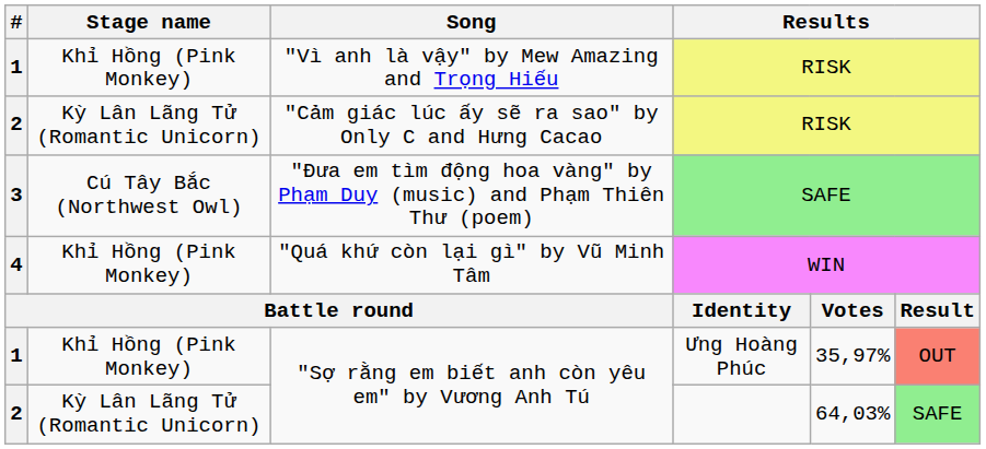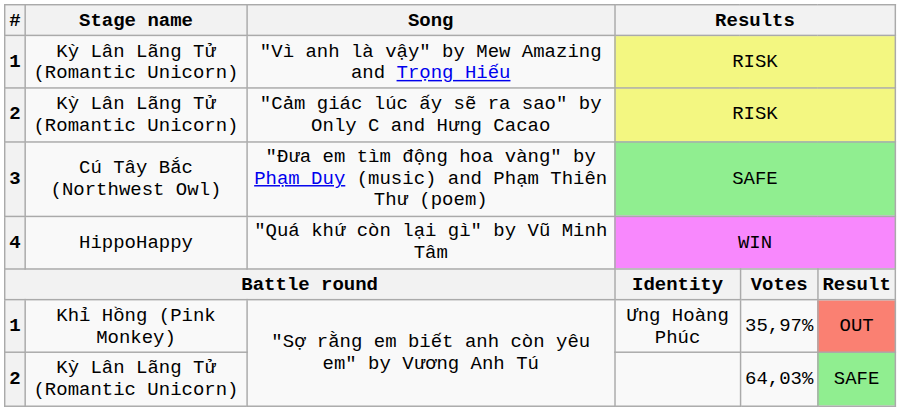 <table class="wikitable plainrowheaders" style="text-align: center;">
 <tr>
 <th>#</th>
 <th>Stage name</th>
 <th>Song</th>
 <th Colspan=3>Results</th>
 </tr>
 <tr>
 <th>1</th>
-<td>Khỉ Hồng (Pink Monkey)</td>
+<td>Kỳ Lân Lãng Tử (Romantic Unicorn)</td>
 <td>"Vì anh là vậy" by Mew Amazing and <a href='#'>Trọng Hiếu</a></td>
 <td colspan=3 bgcolor=#F3F781>RISK</td>
 </tr>
 <tr>
 <th>2</th>
 <td>Kỳ Lân Lãng Tử (Romantic Unicorn)</td>
 <td>"Cảm giác lúc ấy sẽ ra sao" by Only C and Hưng Cacao</td>
 <td colspan=3 bgcolor=#F3F781>RISK</td>
 </tr>
 <tr>
 <th>3</th>
 <td>Cú Tây Bắc (Northwest Owl)</td>
 <td>"Đưa em tìm động hoa vàng" by <a href='#'>Phạm Duy</a> (music) and Phạm Thiên Thư (poem)</td>
 <td colspan=3 bgcolor=lightgreen>SAFE</td>
 </tr>
 <tr>
 <th>4</th>
-<td>Khỉ Hồng (Pink Monkey)</td>
+<td>HippoHappy</td>
 <td>"Quá khứ còn lại gì" by Vũ Minh Tâm</td>
 <td colspan=3 bgcolor=#F888FD>WIN</td>
 </tr>
 <tr>
 <th colspan=3>Battle round</th>
 <th>Identity</th>
 <th>Votes</th>
 <th>Result</th>
 </tr>
 <tr>
 <th>1</th>
 <td>Khỉ Hồng (Pink Monkey)</td>
 <td rowspan=2>"Sợ rằng em biết anh còn yêu em" by Vương Anh Tú</td>
 <td>Ưng Hoàng Phúc</td>
 <td>35,97%</td>
 <td bgcolor=salmon>OUT</td>
 </tr>
 <tr>
 <th>2</th>
 <td>Kỳ Lân Lãng Tử (Romantic Unicorn)</td>
 <td></td>
 <td>64,03%</td>
 <td bgcolor=lightgreen>SAFE</td>
 </tr>
 </table>
